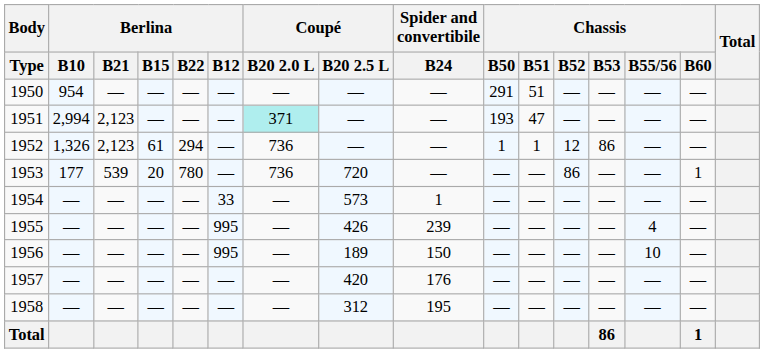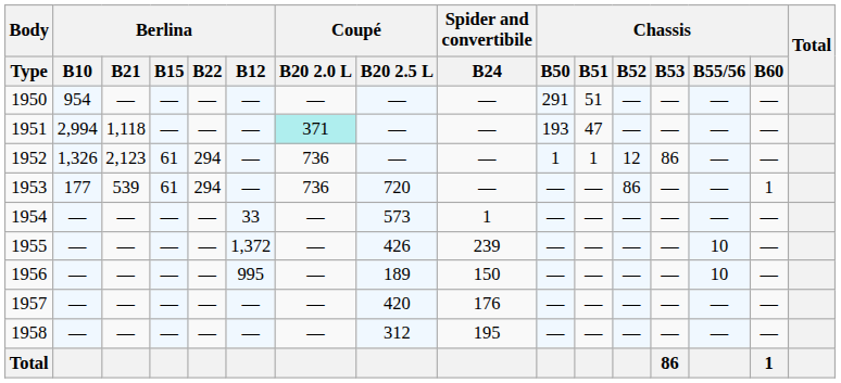 <table class="wikitable" style="text-align:center; font-size:91%;">
 <tr>
 <th>Body</th>
 <th colspan=5>Berlina</th>
 <th colspan=2>Coupé</th>
 <th style="line-height:1.2em;">Spider and<br>convertibile</th>
 <th colspan=6>Chassis</th>
 <th rowspan=2>Total</th>
 </tr>
 <tr>
 <th>Type</th>
 <th>B10</th>
 <th>B21</th>
 <th>B15</th>
 <th>B22</th>
 <th>B12</th>
 <th>B20 2.0 L</th>
 <th>B20 2.5 L</th>
 <th>B24</th>
 <th>B50</th>
 <th>B51</th>
 <th>B52</th>
 <th>B53</th>
 <th>B55/56</th>
 <th>B60</th>
 </tr>
 <tr>
 <td>1950</td>
 <td style="background:aliceblue;">954</td>
 <td>—</td>
 <td style="background:aliceblue;">—</td>
 <td>—</td>
 <td style="background:aliceblue;">—</td>
 <td>—</td>
 <td style="background:aliceblue;">—</td>
 <td>—</td>
 <td style="background:aliceblue;">291</td>
 <td>51</td>
 <td style="background:aliceblue;">—</td>
 <td>—</td>
 <td style="background:aliceblue;">—</td>
 <td>—</td>
 <th></th>
 </tr>
 <tr>
 <td>1951</td>
 <td style="background:aliceblue;">2,994</td>
-<td>2,123</td>
+<td>1,118</td>
 <td style="background:aliceblue;">—</td>
 <td>—</td>
 <td style="background:aliceblue;">—</td>
 <td style="background: paleturquoise;">371</td>
 <td style="background:aliceblue;">—</td>
 <td>—</td>
 <td style="background:aliceblue;">193</td>
 <td>47</td>
 <td style="background:aliceblue;">—</td>
 <td>—</td>
 <td style="background:aliceblue;">—</td>
 <td>—</td>
 <th></th>
 </tr>
 <tr>
 <td>1952</td>
 <td style="background:aliceblue;">1,326</td>
 <td>2,123</td>
 <td style="background:aliceblue;">61</td>
 <td>294</td>
 <td style="background:aliceblue;">—</td>
 <td>736</td>
 <td style="background:aliceblue;">—</td>
 <td>—</td>
 <td style="background:aliceblue;">1</td>
 <td>1</td>
 <td style="background:aliceblue;">12</td>
 <td>86</td>
 <td style="background:aliceblue;">—</td>
 <td>—</td>
 <th></th>
 </tr>
 <tr>
 <td>1953</td>
 <td style="background:aliceblue;">177</td>
 <td>539</td>
-<td style="background:aliceblue;">20</td>
-<td>780</td>
+<td style="background:aliceblue;">61</td>
+<td>294</td>
 <td style="background:aliceblue;">—</td>
 <td>736</td>
 <td style="background:aliceblue;">720</td>
 <td>—</td>
 <td style="background:aliceblue;">—</td>
 <td>—</td>
 <td style="background:aliceblue;">86</td>
 <td>—</td>
 <td style="background:aliceblue;">—</td>
 <td>1</td>
 <th></th>
 </tr>
 <tr>
 <td>1954</td>
 <td style="background:aliceblue;">—</td>
 <td>—</td>
 <td style="background:aliceblue;">—</td>
 <td>—</td>
 <td style="background:aliceblue;">33</td>
 <td>—</td>
 <td style="background:aliceblue;">573</td>
 <td>1</td>
 <td style="background:aliceblue;">—</td>
 <td>—</td>
 <td style="background:aliceblue;">—</td>
 <td>—</td>
 <td style="background:aliceblue;">—</td>
 <td>—</td>
 <th></th>
 </tr>
 <tr>
 <td>1955</td>
 <td style="background:aliceblue;">—</td>
 <td>—</td>
 <td style="background:aliceblue;">—</td>
 <td>—</td>
-<td style="background:aliceblue;">995</td>
+<td style="background:aliceblue;">1,372</td>
 <td>—</td>
 <td style="background:aliceblue;">426</td>
 <td>239</td>
 <td style="background:aliceblue;">—</td>
 <td>—</td>
 <td style="background:aliceblue;">—</td>
 <td>—</td>
-<td style="background:aliceblue;">4</td>
+<td style="background:aliceblue;">10</td>
 <td>—</td>
 <th></th>
 </tr>
 <tr>
 <td>1956</td>
 <td style="background:aliceblue;">—</td>
 <td>—</td>
 <td style="background:aliceblue;">—</td>
 <td>—</td>
 <td style="background:aliceblue;">995</td>
 <td>—</td>
 <td style="background:aliceblue;">189</td>
 <td>150</td>
 <td style="background:aliceblue;">—</td>
 <td>—</td>
 <td style="background:aliceblue;">—</td>
 <td>—</td>
 <td style="background:aliceblue;">10</td>
 <td>—</td>
 <th></th>
 </tr>
 <tr>
 <td>1957</td>
 <td style="background:aliceblue;">—</td>
 <td>—</td>
 <td style="background:aliceblue;">—</td>
 <td>—</td>
 <td style="background:aliceblue;">—</td>
 <td>—</td>
 <td style="background:aliceblue;">420</td>
 <td>176</td>
 <td style="background:aliceblue;">—</td>
 <td>—</td>
 <td style="background:aliceblue;">—</td>
 <td>—</td>
 <td style="background:aliceblue;">—</td>
 <td>—</td>
 <th></th>
 </tr>
 <tr>
 <td>1958</td>
 <td style="background:aliceblue;">—</td>
 <td>—</td>
 <td style="background:aliceblue;">—</td>
 <td>—</td>
 <td style="background:aliceblue;">—</td>
 <td>—</td>
 <td style="background:aliceblue;">312</td>
 <td>195</td>
 <td style="background:aliceblue;">—</td>
 <td>—</td>
 <td style="background:aliceblue;">—</td>
 <td>—</td>
 <td style="background:aliceblue;">—</td>
 <td>—</td>
 <th></th>
 </tr>
 <tr>
 <th>Total</th>
 <th></th>
 <th></th>
 <th></th>
 <th></th>
 <th></th>
 <th></th>
 <th></th>
 <th></th>
 <th></th>
 <th></th>
 <th></th>
 <th>86</th>
 <th></th>
 <th>1</th>
 <th></th>
 </tr>
 </table>
